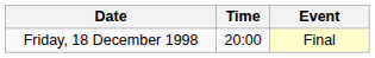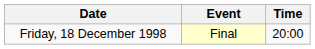 <table class = "wikitable" style="text-align:center;">
 <tr>
 <th width=220>Date</th>
+<th width=100>Event</th>
 <th width=50>Time</th>
-<th width=100>Event</th>
 </tr>
 <tr>
 <td>Friday, 18 December 1998</td>
+<td bgcolor=ffffcc>Final</td>
 <td>20:00</td>
-<td bgcolor=ffffcc>Final</td>
 </tr>
 </table>
